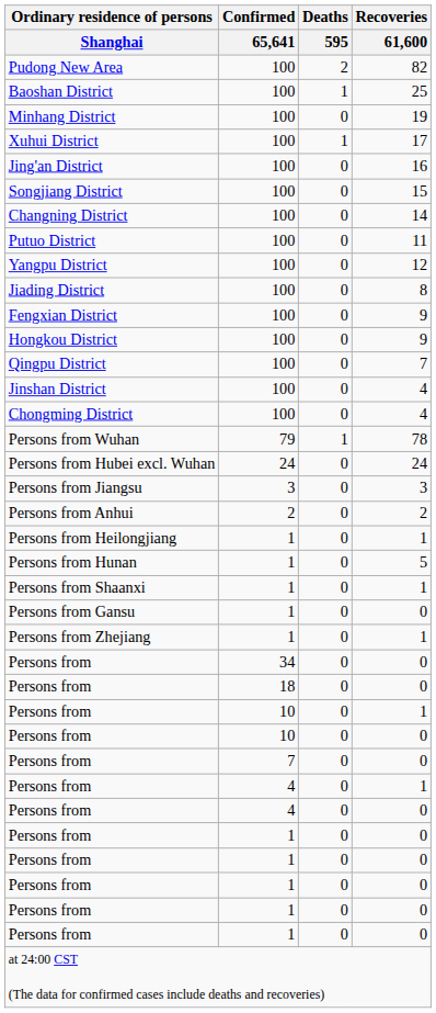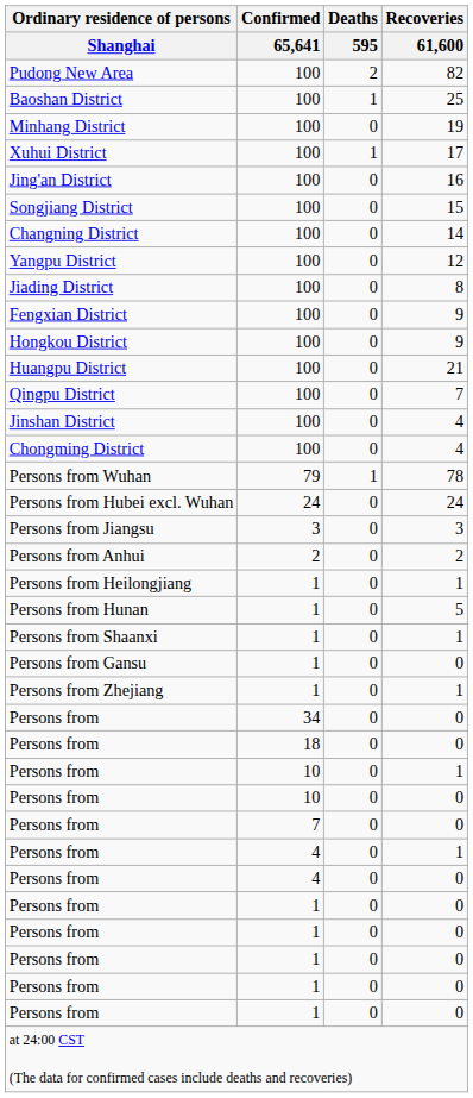 <table class="wikitable sortable" style="float:left;">
 <tr>
 <th>Ordinary residence of persons</th>
 <th>Confirmed</th>
 <th>Deaths</th>
 <th>Recoveries</th>
 </tr>
 <tr style="font-weight:bold;">
 <th style="width:right;"><a href='#'>Shanghai</a></th>
 <th style="text-align:right;">65,641</th>
 <th style="text-align:right;">595</th>
 <th style="text-align:right;">61,600</th>
 </tr>
 <tr>
 <td><a href='#'>Pudong New Area</a></td>
 <td style="text-align:right;">100</td>
 <td style="text-align:right;">2</td>
 <td style="text-align:right;">82</td>
 </tr>
 <tr>
 <td><a href='#'>Baoshan District</a></td>
 <td style="text-align:right;">100</td>
 <td style="text-align:right;">1</td>
 <td style="text-align:right;">25</td>
 </tr>
 <tr>
 <td><a href='#'>Minhang District</a></td>
 <td style="text-align:right;">100</td>
 <td style="text-align:right;">0</td>
 <td style="text-align:right;">19</td>
 </tr>
 <tr>
 <td><a href='#'>Xuhui District</a></td>
 <td style="text-align:right;">100</td>
 <td style="text-align:right;">1</td>
 <td style="text-align:right;">17</td>
 </tr>
 <tr>
 <td><a href='#'>Jing'an District</a></td>
 <td style="text-align:right;">100</td>
 <td style="text-align:right;">0</td>
 <td style="text-align:right;">16</td>
 </tr>
 <tr>
 <td><a href='#'>Songjiang District</a></td>
 <td style="text-align:right;">100</td>
 <td style="text-align:right;">0</td>
 <td style="text-align:right;">15</td>
 </tr>
 <tr>
 <td><a href='#'>Changning District</a></td>
 <td style="text-align:right;">100</td>
 <td style="text-align:right;">0</td>
 <td style="text-align:right;">14</td>
 </tr>
 <tr>
-<td><a href='#'>Putuo District</a></td>
-<td style="text-align:right;">100</td>
-<td style="text-align:right;">0</td>
-<td style="text-align:right;">11</td>
-</tr>
-<tr>
 <td><a href='#'>Yangpu District</a></td>
 <td style="text-align:right;">100</td>
 <td style="text-align:right;">0</td>
 <td style="text-align:right;">12</td>
 </tr>
 <tr>
 <td><a href='#'>Jiading District</a></td>
 <td style="text-align:right;">100</td>
 <td style="text-align:right;">0</td>
 <td style="text-align:right;">8</td>
 </tr>
 <tr>
 <td><a href='#'>Fengxian District</a></td>
 <td style="text-align:right;">100</td>
 <td style="text-align:right;">0</td>
 <td style="text-align:right;">9</td>
 </tr>
 <tr>
 <td><a href='#'>Hongkou District</a></td>
 <td style="text-align:right;">100</td>
 <td style="text-align:right;">0</td>
 <td style="text-align:right;">9</td>
+</tr>
+<tr>
+<td><a href='#'>Huangpu District</a></td>
+<td style="text-align:right;">100</td>
+<td style="text-align:right;">0</td>
+<td style="text-align:right;">21</td>
 </tr>
 <tr>
 <td><a href='#'>Qingpu District</a></td>
 <td style="text-align:right;">100</td>
 <td style="text-align:right;">0</td>
 <td style="text-align:right;">7</td>
 </tr>
 <tr>
 <td><a href='#'>Jinshan District</a></td>
 <td style="text-align:right;">100</td>
 <td style="text-align:right;">0</td>
 <td style="text-align:right;">4</td>
 </tr>
 <tr>
 <td><a href='#'>Chongming District</a></td>
 <td style="text-align:right;">100</td>
 <td style="text-align:right;">0</td>
 <td style="text-align:right;">4</td>
 </tr>
 <tr>
 <td>Persons from Wuhan</td>
 <td style="text-align:right;">79</td>
 <td style="text-align:right;">1</td>
 <td style="text-align:right;">78</td>
 </tr>
 <tr>
 <td>Persons from Hubei excl. Wuhan</td>
 <td style="text-align:right;">24</td>
 <td style="text-align:right;">0</td>
 <td style="text-align:right;">24</td>
 </tr>
 <tr>
 <td>Persons from Jiangsu</td>
 <td style="text-align:right;">3</td>
 <td style="text-align:right;">0</td>
 <td style="text-align:right;">3</td>
 </tr>
 <tr>
 <td>Persons from Anhui</td>
 <td style="text-align:right;">2</td>
 <td style="text-align:right;">0</td>
 <td style="text-align:right;">2</td>
 </tr>
 <tr>
 <td>Persons from Heilongjiang</td>
 <td style="text-align:right;">1</td>
 <td style="text-align:right;">0</td>
 <td style="text-align:right;">1</td>
 </tr>
 <tr>
 <td>Persons from Hunan</td>
 <td style="text-align:right;">1</td>
 <td style="text-align:right;">0</td>
 <td style="text-align:right;">5</td>
 </tr>
 <tr>
 <td>Persons from Shaanxi</td>
 <td style="text-align:right;">1</td>
 <td style="text-align:right;">0</td>
 <td style="text-align:right;">1</td>
 </tr>
 <tr>
 <td>Persons from Gansu</td>
 <td style="text-align:right;">1</td>
 <td style="text-align:right;">0</td>
 <td style="text-align:right;">0</td>
 </tr>
 <tr>
 <td>Persons from Zhejiang</td>
 <td style="text-align:right;">1</td>
 <td style="text-align:right;">0</td>
 <td style="text-align:right;">1</td>
 </tr>
 <tr>
 <td>Persons from </td>
 <td style="text-align:right;">34</td>
 <td style="text-align:right;">0</td>
 <td style="text-align:right;">0</td>
 </tr>
 <tr>
 <td>Persons from </td>
 <td style="text-align:right;">18</td>
 <td style="text-align:right;">0</td>
 <td style="text-align:right;">0</td>
 </tr>
 <tr>
 <td>Persons from </td>
 <td style="text-align:right;">10</td>
 <td style="text-align:right;">0</td>
 <td style="text-align:right;">1</td>
 </tr>
 <tr>
 <td>Persons from </td>
 <td style="text-align:right;">10</td>
 <td style="text-align:right;">0</td>
 <td style="text-align:right;">0</td>
 </tr>
 <tr>
 <td>Persons from </td>
 <td style="text-align:right;">7</td>
 <td style="text-align:right;">0</td>
 <td style="text-align:right;">0</td>
 </tr>
 <tr>
 <td>Persons from </td>
 <td style="text-align:right;">4</td>
 <td style="text-align:right;">0</td>
 <td style="text-align:right;">1</td>
 </tr>
 <tr>
 <td>Persons from </td>
 <td style="text-align:right;">4</td>
 <td style="text-align:right;">0</td>
 <td style="text-align:right;">0</td>
 </tr>
 <tr>
 <td>Persons from </td>
 <td style="text-align:right;">1</td>
 <td style="text-align:right;">0</td>
 <td style="text-align:right;">0</td>
 </tr>
 <tr>
 <td>Persons from </td>
 <td style="text-align:right;">1</td>
 <td style="text-align:right;">0</td>
 <td style="text-align:right;">0</td>
 </tr>
 <tr>
 <td>Persons from </td>
 <td style="text-align:right;">1</td>
 <td style="text-align:right;">0</td>
 <td style="text-align:right;">0</td>
 </tr>
 <tr>
 <td>Persons from </td>
 <td style="text-align:right;">1</td>
 <td style="text-align:right;">0</td>
 <td style="text-align:right;">0</td>
 </tr>
 <tr>
 <td>Persons from </td>
 <td style="text-align:right;">1</td>
 <td style="text-align:right;">0</td>
 <td style="text-align:right;">0</td>
 </tr>
 <tr class="sortbottom">
 <td colspan="4"><small> at 24:00 <a href='#'>CST</a><br><br>(The data for confirmed cases include deaths and recoveries)</small></td>
 </tr>
 </table>
